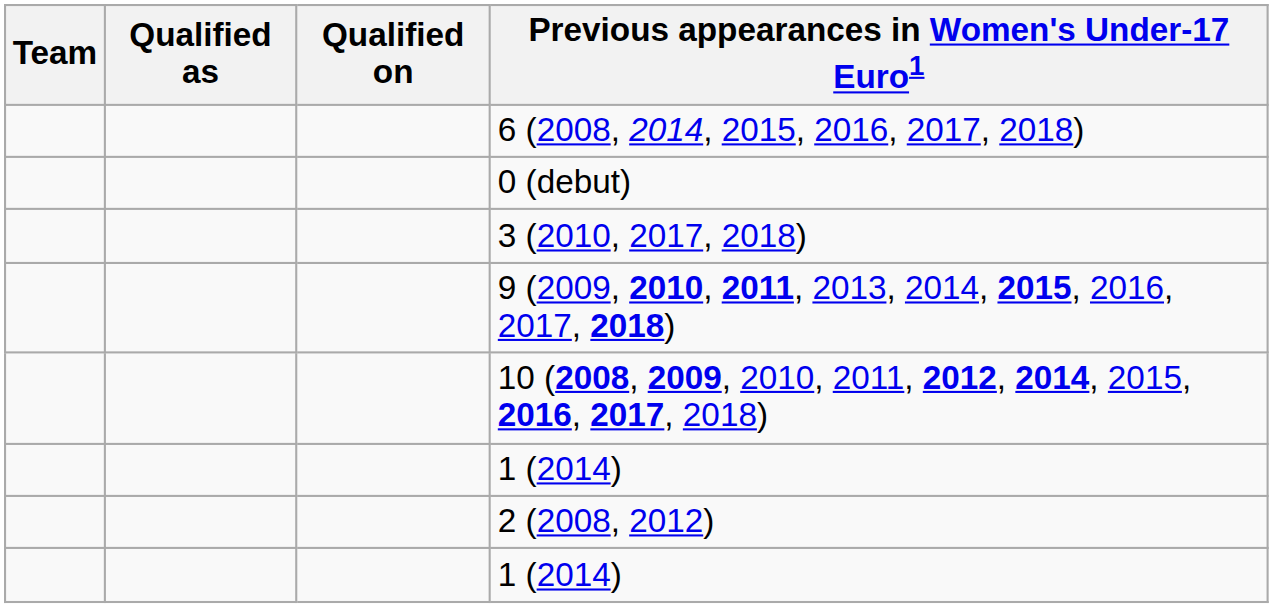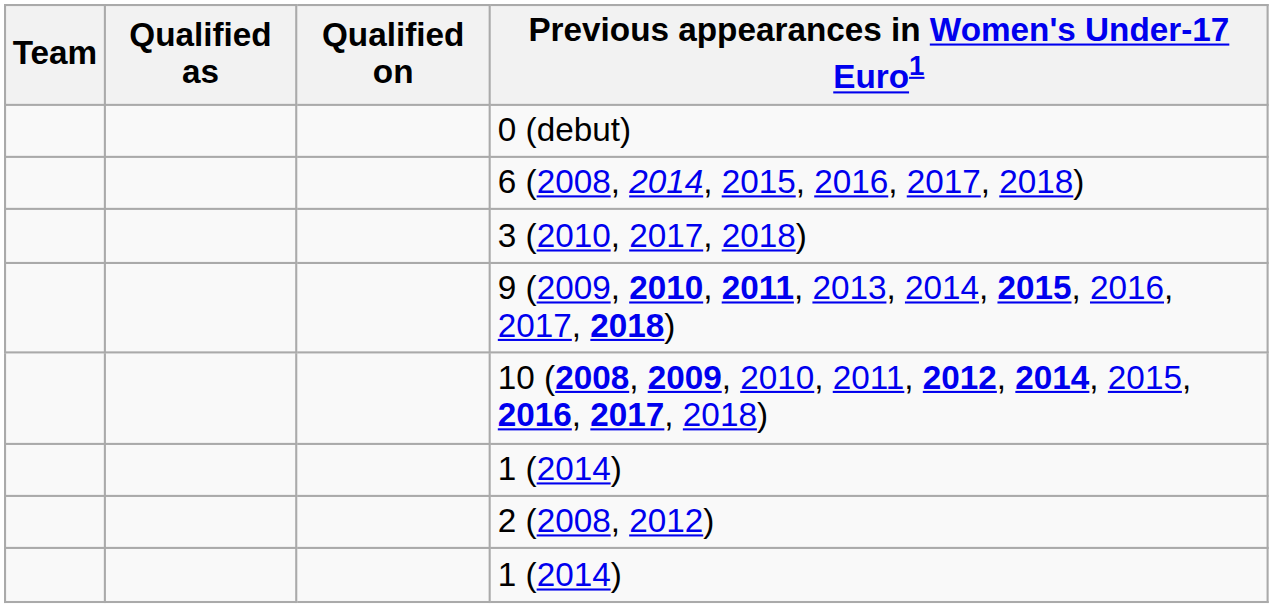 <table class="wikitable sortable">
 <tr>
 <th>Team</th>
 <th>Qualified as</th>
 <th>Qualified on</th>
 <th data-sort-type="number">Previous appearances in <a href='#'>Women's Under-17 Euro</a><sup><strong><a href='#'>1</a></strong></sup></th>
 </tr>
 <tr>
 <td></td>
 <td></td>
 <td></td>
-<td>6 (<a href='#'>2008</a>, <em><a href='#'>2014</a></em>, <a href='#'>2015</a>, <a href='#'>2016</a>, <a href='#'>2017</a>, <a href='#'>2018</a>)</td>
+<td>0 (debut)</td>
 </tr>
 <tr>
 <td></td>
 <td></td>
 <td></td>
-<td>0 (debut)</td>
+<td>6 (<a href='#'>2008</a>, <em><a href='#'>2014</a></em>, <a href='#'>2015</a>, <a href='#'>2016</a>, <a href='#'>2017</a>, <a href='#'>2018</a>)</td>
 </tr>
 <tr>
 <td></td>
 <td></td>
 <td></td>
 <td>3 (<a href='#'>2010</a>, <a href='#'>2017</a>, <a href='#'>2018</a>)</td>
 </tr>
 <tr>
 <td></td>
 <td></td>
 <td></td>
 <td>9 (<a href='#'>2009</a>, <strong><a href='#'>2010</a></strong>, <strong><a href='#'>2011</a></strong>, <a href='#'>2013</a>, <a href='#'>2014</a>, <strong><a href='#'>2015</a></strong>, <a href='#'>2016</a>, <a href='#'>2017</a>, <strong><a href='#'>2018</a></strong>)</td>
 </tr>
 <tr>
 <td></td>
 <td></td>
 <td></td>
 <td>10 (<strong><a href='#'>2008</a></strong>, <strong><a href='#'>2009</a></strong>, <a href='#'>2010</a>, <a href='#'>2011</a>, <strong><a href='#'>2012</a></strong>, <strong><a href='#'>2014</a></strong>, <a href='#'>2015</a>, <strong><a href='#'>2016</a></strong>, <strong><a href='#'>2017</a></strong>, <a href='#'>2018</a>)</td>
 </tr>
 <tr>
 <td></td>
 <td></td>
 <td></td>
 <td>1 (<a href='#'>2014</a>)</td>
 </tr>
 <tr>
 <td></td>
 <td></td>
 <td></td>
 <td>2 (<a href='#'>2008</a>, <a href='#'>2012</a>)</td>
 </tr>
 <tr>
 <td></td>
 <td></td>
 <td></td>
 <td>1 (<a href='#'>2014</a>)</td>
 </tr>
 </table>
